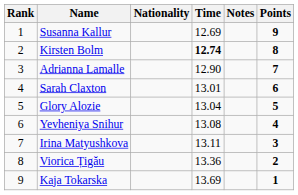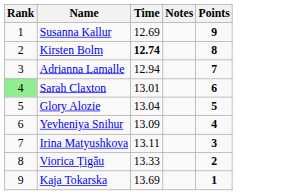 <table class="wikitable sortable" style="text-align:center">
 <tr>
 <th>Rank</th>
 <th>Name</th>
-<th>Nationality</th>
 <th>Time</th>
 <th>Notes</th>
 <th>Points</th>
 </tr>
 <tr>
 <td>1</td>
 <td align=left><a href='#'>Susanna Kallur</a></td>
-<td align=left></td>
 <td>12.69</td>
 <td></td>
 <td><strong>9</strong></td>
 </tr>
 <tr>
 <td>2</td>
 <td align=left><a href='#'>Kirsten Bolm</a></td>
-<td align=left></td>
 <td><strong>12.74</strong></td>
 <td></td>
 <td><strong>8</strong></td>
 </tr>
 <tr>
 <td>3</td>
 <td align=left><a href='#'>Adrianna Lamalle</a></td>
-<td align=left></td>
-<td>12.90</td>
+<td>12.94</td>
 <td></td>
 <td><strong>7</strong></td>
 </tr>
 <tr>
-<td>4</td>
+<td style="background: lightgreen;">4</td>
 <td align=left><a href='#'>Sarah Claxton</a></td>
-<td align=left></td>
 <td>13.01</td>
 <td></td>
 <td><strong>6</strong></td>
 </tr>
 <tr>
 <td>5</td>
 <td align=left><a href='#'>Glory Alozie</a></td>
-<td align=left></td>
 <td>13.04</td>
 <td></td>
 <td><strong>5</strong></td>
 </tr>
 <tr>
 <td>6</td>
 <td align=left><a href='#'>Yevheniya Snihur</a></td>
-<td align=left></td>
-<td>13.08</td>
+<td>13.09</td>
 <td></td>
 <td><strong>4</strong></td>
 </tr>
 <tr>
 <td>7</td>
 <td align=left><a href='#'>Irina Matyushkova</a></td>
-<td align=left></td>
 <td>13.11</td>
 <td></td>
 <td><strong>3</strong></td>
 </tr>
 <tr>
 <td>8</td>
 <td align=left><a href='#'>Viorica Țigău</a></td>
-<td align=left></td>
-<td>13.36</td>
+<td>13.33</td>
 <td></td>
 <td><strong>2</strong></td>
 </tr>
 <tr>
 <td>9</td>
 <td align=left><a href='#'>Kaja Tokarska</a></td>
-<td align=left></td>
 <td>13.69</td>
 <td></td>
 <td><strong>1</strong></td>
 </tr>
 </table>
